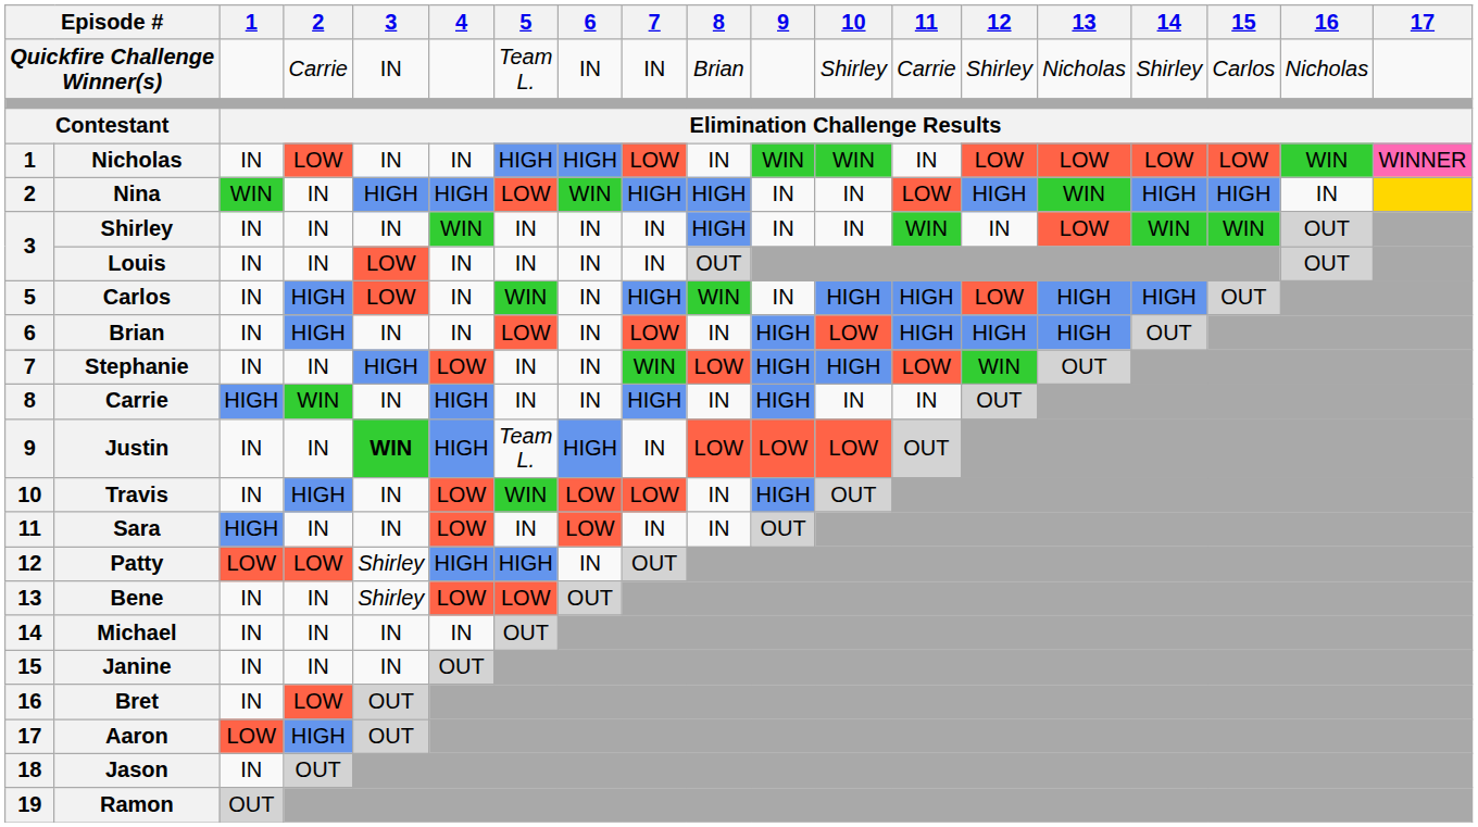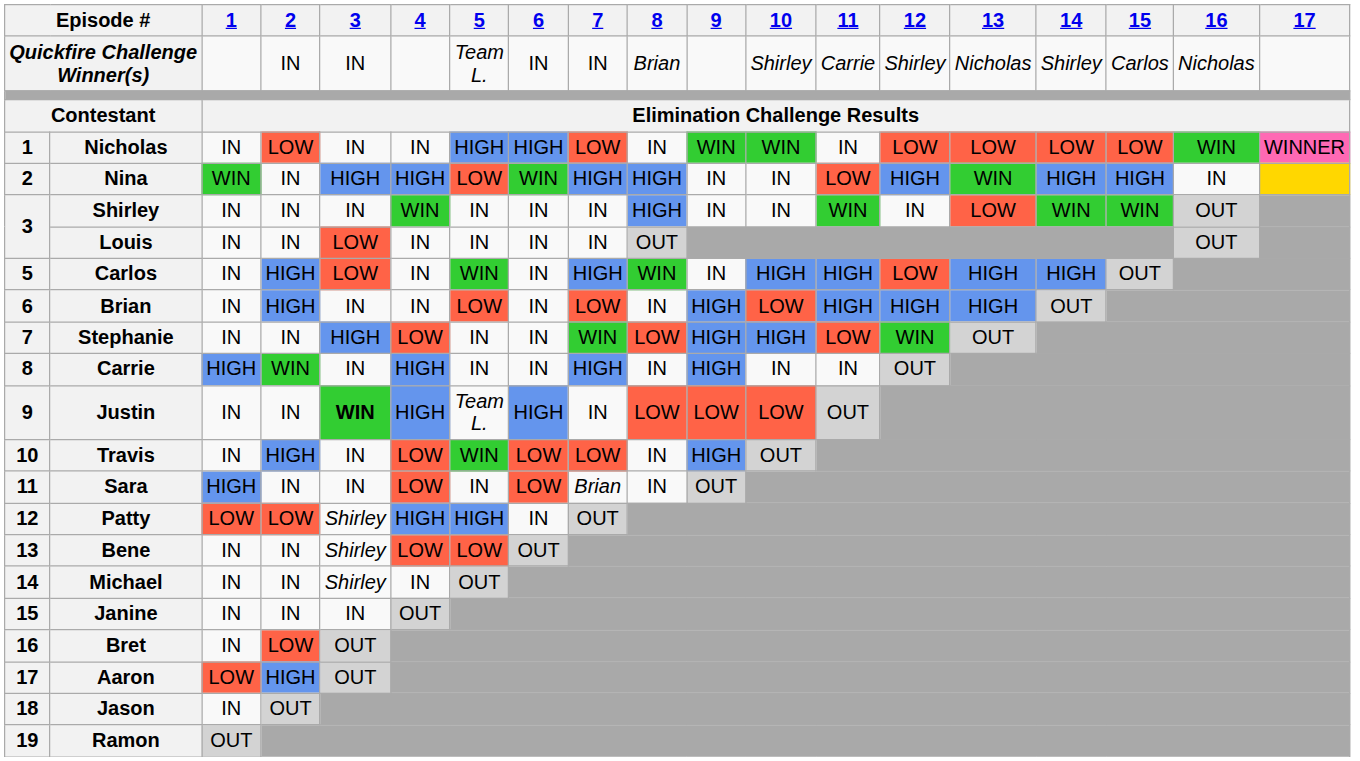 <table class="wikitable" style="text-align:center; font-size:100%">
 <tr>
 <th colspan=2>Episode #</th>
 <th><a href='#'>1</a></th>
 <th><a href='#'>2</a></th>
 <th><a href='#'>3</a></th>
 <th><a href='#'>4</a></th>
 <th><a href='#'>5</a></th>
 <th><a href='#'>6</a></th>
 <th><a href='#'>7</a></th>
 <th><a href='#'>8</a></th>
 <th><a href='#'>9</a></th>
 <th><a href='#'>10</a></th>
 <th><a href='#'>11</a></th>
 <th><a href='#'>12</a></th>
 <th><a href='#'>13</a></th>
 <th><a href='#'>14</a></th>
 <th><a href='#'>15</a></th>
 <th><a href='#'>16</a></th>
 <th><a href='#'>17</a></th>
 </tr>
 <tr>
 <th colspan=2><em>Quickfire Challenge<br>Winner(s)</em></th>
 <td></td>
-<td><em>Carrie</em></td>
+<td>IN</td>
 <td>IN</td>
 <td></td>
 <td><em>Team</em><br><em>L.</em></td>
 <td>IN</td>
 <td>IN</td>
 <td><em>Brian</em></td>
 <td></td>
 <td><em>Shirley</em></td>
 <td><em>Carrie</em></td>
 <td><em>Shirley</em></td>
 <td><em>Nicholas</em></td>
 <td><em>Shirley</em></td>
 <td><em>Carlos</em></td>
 <td><em>Nicholas</em></td>
 <td></td>
 </tr>
 <tr>
 <td colspan="19" style="background:darkgrey;"></td>
 </tr>
 <tr>
 <th colspan=2>Contestant</th>
 <th colspan="17">Elimination Challenge Results</th>
 </tr>
 <tr>
 <th>1</th>
 <th>Nicholas</th>
 <td>IN</td>
 <td style="background:tomato;">LOW</td>
 <td>IN</td>
 <td>IN</td>
 <td style="background:cornflowerblue;">HIGH</td>
 <td style="background:cornflowerblue;">HIGH</td>
 <td style="background:tomato;">LOW</td>
 <td>IN</td>
 <td style="background:limegreen;">WIN</td>
 <td style="background:limegreen;">WIN</td>
 <td>IN</td>
 <td style="background:tomato;">LOW</td>
 <td style="background:tomato;">LOW</td>
 <td style="background:tomato;">LOW</td>
 <td style="background:tomato;">LOW</td>
 <td style="background:limegreen;">WIN</td>
 <td style="background:hotpink;">WINNER</td>
 </tr>
 <tr>
 <th>2</th>
 <th>Nina</th>
 <td style="background:limegreen;">WIN</td>
 <td>IN</td>
 <td style="background:cornflowerblue;">HIGH</td>
 <td style="background:cornflowerblue;">HIGH</td>
 <td style="background:tomato;">LOW</td>
 <td style="background:limegreen;">WIN</td>
 <td style="background:cornflowerblue;">HIGH</td>
 <td style="background:cornflowerblue;">HIGH</td>
 <td>IN</td>
 <td>IN</td>
 <td style="background:tomato;">LOW</td>
 <td style="background:cornflowerblue;">HIGH</td>
 <td style="background:limegreen;">WIN</td>
 <td style="background:cornflowerblue;">HIGH</td>
 <td style="background:cornflowerblue;">HIGH</td>
 <td>IN</td>
 <td style="background:gold;"></td>
 </tr>
 <tr>
 <th rowspan="2">3</th>
 <th>Shirley</th>
 <td>IN</td>
 <td>IN</td>
 <td>IN</td>
 <td style="background:limegreen;">WIN</td>
 <td>IN</td>
 <td>IN</td>
 <td>IN</td>
 <td style="background:cornflowerblue;">HIGH</td>
 <td>IN</td>
 <td>IN</td>
 <td style="background:limegreen;">WIN</td>
 <td>IN</td>
 <td style="background:tomato;">LOW</td>
 <td style="background:limegreen;">WIN</td>
 <td style="background:limegreen;">WIN</td>
 <td style="background:lightgrey;">OUT</td>
 <td style="background:darkgrey;"></td>
 </tr>
 <tr>
 <th>Louis</th>
 <td>IN</td>
 <td>IN</td>
 <td style="background:tomato;">LOW</td>
 <td>IN</td>
 <td>IN</td>
 <td>IN</td>
 <td>IN</td>
 <td style="background:lightgrey;">OUT</td>
 <td style="background:darkgrey;" colspan="7"></td>
 <td style="background:lightgrey;">OUT</td>
 <td style="background:darkgrey;"></td>
 </tr>
 <tr>
 <th>5</th>
 <th>Carlos</th>
 <td>IN</td>
 <td style="background:cornflowerblue;">HIGH</td>
 <td style="background:tomato;">LOW</td>
 <td>IN</td>
 <td style="background:limegreen;">WIN</td>
 <td>IN</td>
 <td style="background:cornflowerblue;">HIGH</td>
 <td style="background:limegreen;">WIN</td>
 <td>IN</td>
 <td style="background:cornflowerblue;">HIGH</td>
 <td style="background:cornflowerblue;">HIGH</td>
 <td style="background:tomato;">LOW</td>
 <td style="background:cornflowerblue;">HIGH</td>
 <td style="background:cornflowerblue;">HIGH</td>
 <td style="background:lightgrey;">OUT</td>
 <td style="background:darkgrey;" colspan="2"></td>
 </tr>
 <tr>
 <th>6</th>
 <th>Brian</th>
 <td>IN</td>
 <td style="background:cornflowerblue;">HIGH</td>
 <td>IN</td>
 <td>IN</td>
 <td style="background:tomato;">LOW</td>
 <td>IN</td>
 <td style="background:tomato;">LOW</td>
 <td>IN</td>
 <td style="background:cornflowerblue;">HIGH</td>
 <td style="background:tomato;">LOW</td>
 <td style="background:cornflowerblue;">HIGH</td>
 <td style="background:cornflowerblue;">HIGH</td>
 <td style="background:cornflowerblue;">HIGH</td>
 <td style="background:lightgrey;">OUT</td>
 <td style="background:darkgrey;" colspan="3"></td>
 </tr>
 <tr>
 <th>7</th>
 <th>Stephanie</th>
 <td>IN</td>
 <td>IN</td>
 <td style="background:cornflowerblue;">HIGH</td>
 <td style="background:tomato;">LOW</td>
 <td>IN</td>
 <td>IN</td>
 <td style="background:limegreen;">WIN</td>
 <td style="background:tomato;">LOW</td>
 <td style="background:cornflowerblue;">HIGH</td>
 <td style="background:cornflowerblue;">HIGH</td>
 <td style="background:tomato;">LOW</td>
 <td style="background:limegreen;">WIN</td>
 <td style="background:lightgrey;">OUT</td>
 <td style="background:darkgrey;" colspan="4"></td>
 </tr>
 <tr>
 <th>8</th>
 <th>Carrie</th>
 <td style="background:cornflowerblue;">HIGH</td>
 <td style="background:limegreen;">WIN</td>
 <td>IN</td>
 <td style="background:cornflowerblue;">HIGH</td>
 <td>IN</td>
 <td>IN</td>
 <td style="background:cornflowerblue;">HIGH</td>
 <td>IN</td>
 <td style="background:cornflowerblue;">HIGH</td>
 <td>IN</td>
 <td>IN</td>
 <td style="background:lightgrey;">OUT</td>
 <td style="background:darkgrey;" colspan="5"></td>
 </tr>
 <tr>
 <th>9</th>
 <th>Justin</th>
 <td>IN</td>
 <td>IN</td>
 <td style="background:limegreen;"><strong>WIN</strong></td>
 <td style="background:cornflowerblue;">HIGH</td>
 <td><em>Team</em><br><em>L.</em></td>
 <td style="background:cornflowerblue;">HIGH</td>
 <td>IN</td>
 <td style="background:tomato;">LOW</td>
 <td style="background:tomato;">LOW</td>
 <td style="background:tomato;">LOW</td>
 <td style="background:lightgrey;">OUT</td>
 <td style="background:darkgrey;" colspan="6"></td>
 </tr>
 <tr>
 <th>10</th>
 <th>Travis</th>
 <td>IN</td>
 <td style="background:cornflowerblue;">HIGH</td>
 <td>IN</td>
 <td style="background:tomato;">LOW</td>
 <td style="background:limegreen;">WIN</td>
 <td style="background:tomato;">LOW</td>
 <td style="background:tomato;">LOW</td>
 <td>IN</td>
 <td style="background:cornflowerblue;">HIGH</td>
 <td style="background:lightgrey;">OUT</td>
 <td style="background:darkgrey;" colspan="7"></td>
 </tr>
 <tr>
 <th>11</th>
 <th>Sara</th>
 <td style="background:cornflowerblue;">HIGH</td>
 <td>IN</td>
 <td>IN</td>
 <td style="background:tomato;">LOW</td>
 <td>IN</td>
 <td style="background:tomato;">LOW</td>
-<td>IN</td>
+<td><em>Brian</em></td>
 <td>IN</td>
 <td style="background:lightgrey;">OUT</td>
 <td style="background:darkgrey;" colspan="8"></td>
 </tr>
 <tr>
 <th>12</th>
 <th>Patty</th>
 <td style="background:tomato;">LOW</td>
 <td style="background:tomato;">LOW</td>
 <td><em>Shirley</em></td>
 <td style="background:cornflowerblue;">HIGH</td>
 <td style="background:cornflowerblue;">HIGH</td>
 <td>IN</td>
 <td style="background:lightgrey;">OUT</td>
 <td style="background:darkgrey;" colspan="10"></td>
 </tr>
 <tr>
 <th>13</th>
 <th>Bene</th>
 <td>IN</td>
 <td>IN</td>
 <td><em>Shirley</em></td>
 <td style="background:tomato;">LOW</td>
 <td style="background:tomato;">LOW</td>
 <td style="background:lightgrey;">OUT</td>
 <td style="background:darkgrey;" colspan="11"></td>
 </tr>
 <tr>
 <th>14</th>
 <th>Michael</th>
 <td>IN</td>
 <td>IN</td>
-<td>IN</td>
+<td><em>Shirley</em></td>
 <td>IN</td>
 <td style="background:lightgrey;">OUT</td>
 <td style="background:darkgrey;" colspan="12"></td>
 </tr>
 <tr>
 <th>15</th>
 <th>Janine</th>
 <td>IN</td>
 <td>IN</td>
 <td>IN</td>
 <td style="background:lightgrey;">OUT</td>
 <td style="background:darkgrey;" colspan="13"></td>
 </tr>
 <tr>
 <th>16</th>
 <th>Bret</th>
 <td>IN</td>
 <td style="background:tomato;">LOW</td>
 <td style="background:lightgrey;">OUT</td>
 <td style="background:darkgrey;" colspan="14"></td>
 </tr>
 <tr>
 <th>17</th>
 <th>Aaron</th>
 <td style="background:tomato;">LOW</td>
 <td style="background:cornflowerblue;">HIGH</td>
 <td style="background:lightgrey;">OUT</td>
 <td style="background:darkgrey;" colspan="14"></td>
 </tr>
 <tr>
 <th>18</th>
 <th>Jason</th>
 <td>IN</td>
 <td style="background:lightgrey;">OUT</td>
 <td style="background:darkgrey;" colspan="15"></td>
 </tr>
 <tr>
 <th>19</th>
 <th>Ramon</th>
 <td style="background:lightgrey;">OUT</td>
 <td style="background:darkgrey;" colspan="16"></td>
 </tr>
 </table>
